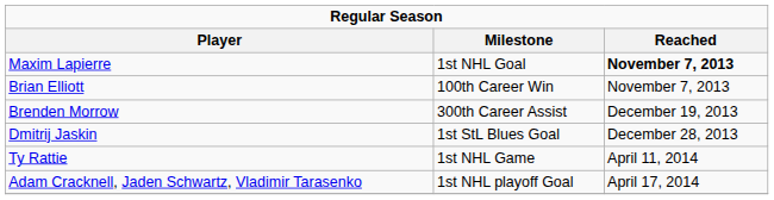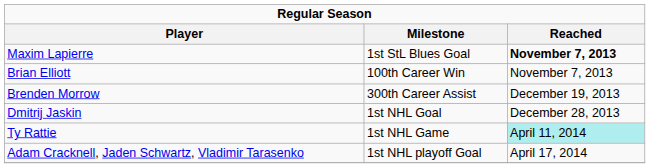 <table class="wikitable" width="65%">
 <tr>
 <td colspan="10" align="center"><strong>Regular Season</strong></td>
 </tr>
 <tr>
 <th>Player</th>
 <th>Milestone</th>
 <th>Reached</th>
 </tr>
 <tr>
 <td><a href='#'>Maxim Lapierre</a></td>
-<td>1st NHL Goal</td>
+<td>1st StL Blues Goal</td>
 <td><strong>November 7, 2013</strong></td>
 </tr>
 <tr>
 <td><a href='#'>Brian Elliott</a></td>
 <td>100th Career Win</td>
 <td>November 7, 2013</td>
 </tr>
 <tr>
 <td><a href='#'>Brenden Morrow</a></td>
 <td>300th Career Assist</td>
 <td>December 19, 2013</td>
 </tr>
 <tr>
 <td><a href='#'>Dmitrij Jaskin</a></td>
-<td>1st StL Blues Goal</td>
+<td>1st NHL Goal</td>
 <td>December 28, 2013</td>
 </tr>
 <tr>
 <td><a href='#'>Ty Rattie</a></td>
 <td>1st NHL Game</td>
-<td>April 11, 2014</td>
+<td style="background: paleturquoise;">April 11, 2014</td>
 </tr>
 <tr>
 <td><a href='#'>Adam Cracknell</a>, <a href='#'>Jaden Schwartz</a>, <a href='#'>Vladimir Tarasenko</a></td>
 <td>1st NHL playoff Goal</td>
 <td>April 17, 2014</td>
 </tr>
 <tr>
 </tr>
 </table>
